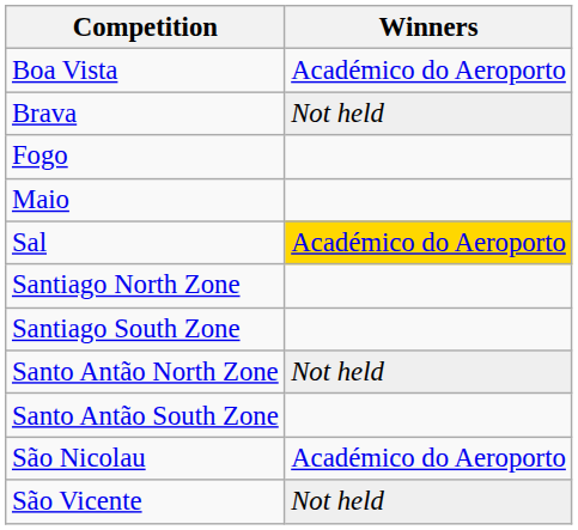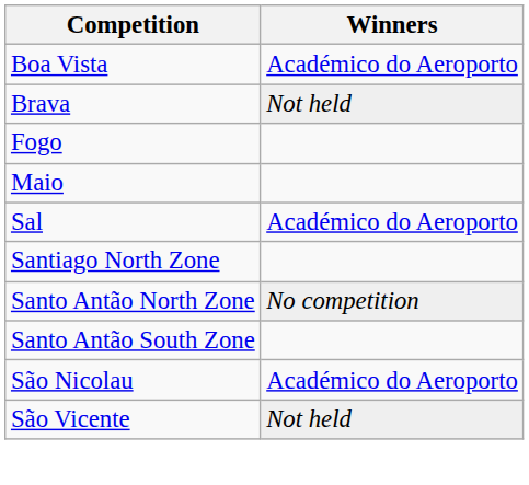 <table class="wikitable">
 <tr>
 <th>Competition</th>
 <th>Winners</th>
 </tr>
 <tr>
 <td><a href='#'>Boa Vista</a></td>
 <td><a href='#'>Académico do Aeroporto</a></td>
 </tr>
 <tr>
 <td><a href='#'>Brava</a></td>
 <td bgcolor=EFEFEF><em>Not held</em></td>
 </tr>
 <tr>
 <td><a href='#'>Fogo</a></td>
 <td></td>
 </tr>
 <tr>
 <td><a href='#'>Maio</a></td>
 <td></td>
 </tr>
 <tr>
 <td><a href='#'>Sal</a></td>
-<td style="background: gold;"><a href='#'>Académico do Aeroporto</a></td>
+<td><a href='#'>Académico do Aeroporto</a></td>
 </tr>
 <tr>
 <td><a href='#'>Santiago North Zone</a></td>
 <td></td>
 </tr>
 <tr>
-<td><a href='#'>Santiago South Zone</a></td>
-<td></td>
-</tr>
-<tr>
 <td><a href='#'>Santo Antão North Zone</a></td>
-<td bgcolor=EFEFEF><em>Not held</em></td>
+<td bgcolor=EFEFEF><em>No competition</em></td>
 </tr>
 <tr>
 <td><a href='#'>Santo Antão South Zone</a></td>
 <td></td>
 </tr>
 <tr>
 <td><a href='#'>São Nicolau</a></td>
 <td><a href='#'>Académico do Aeroporto</a></td>
 </tr>
 <tr>
 <td><a href='#'>São Vicente</a></td>
 <td bgcolor=EFEFEF><em>Not held</em></td>
 </tr>
 </table>
